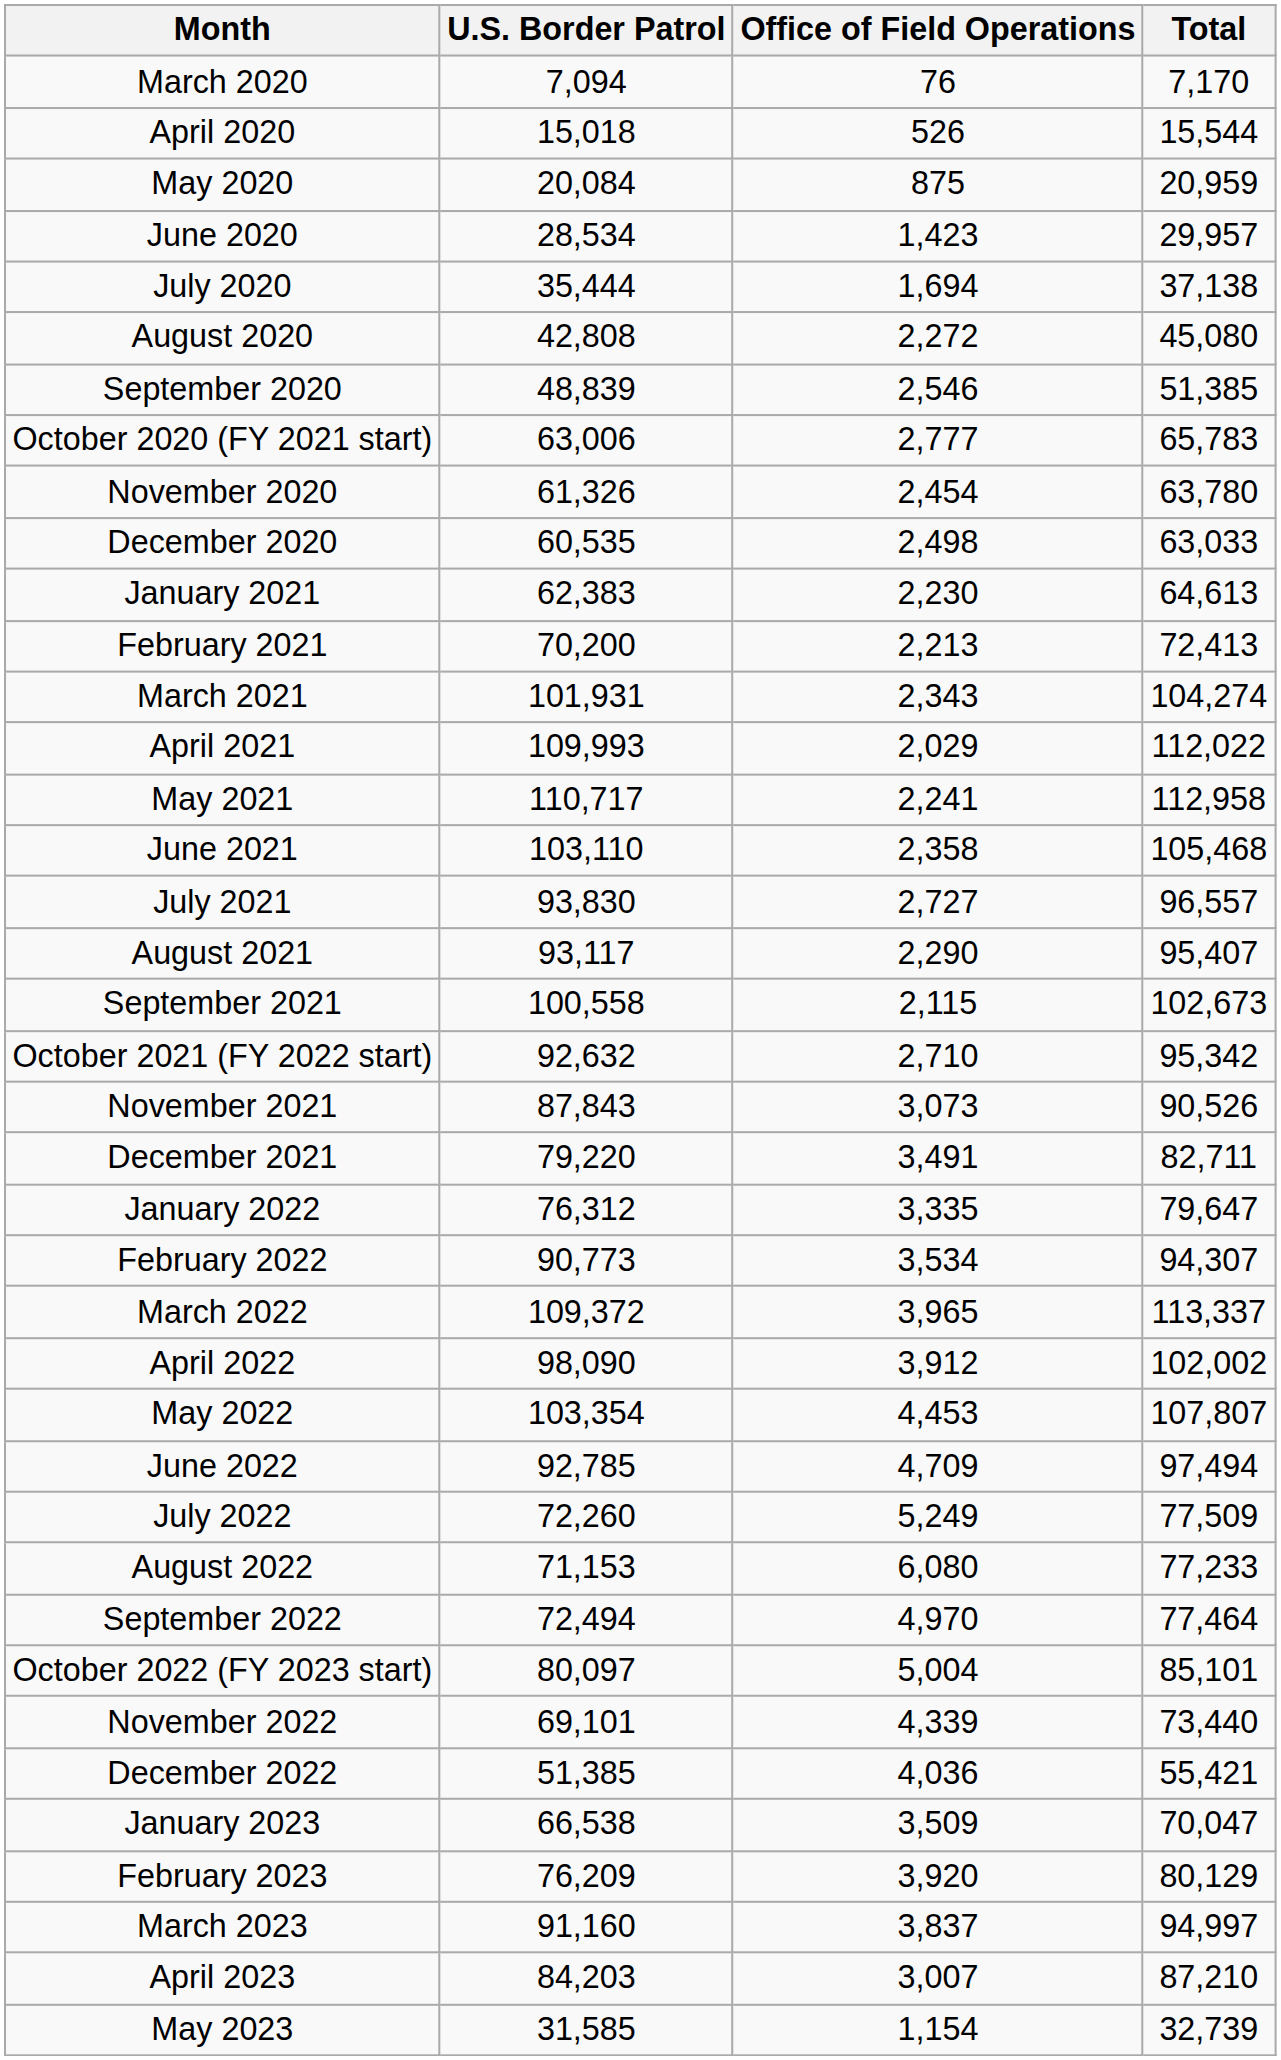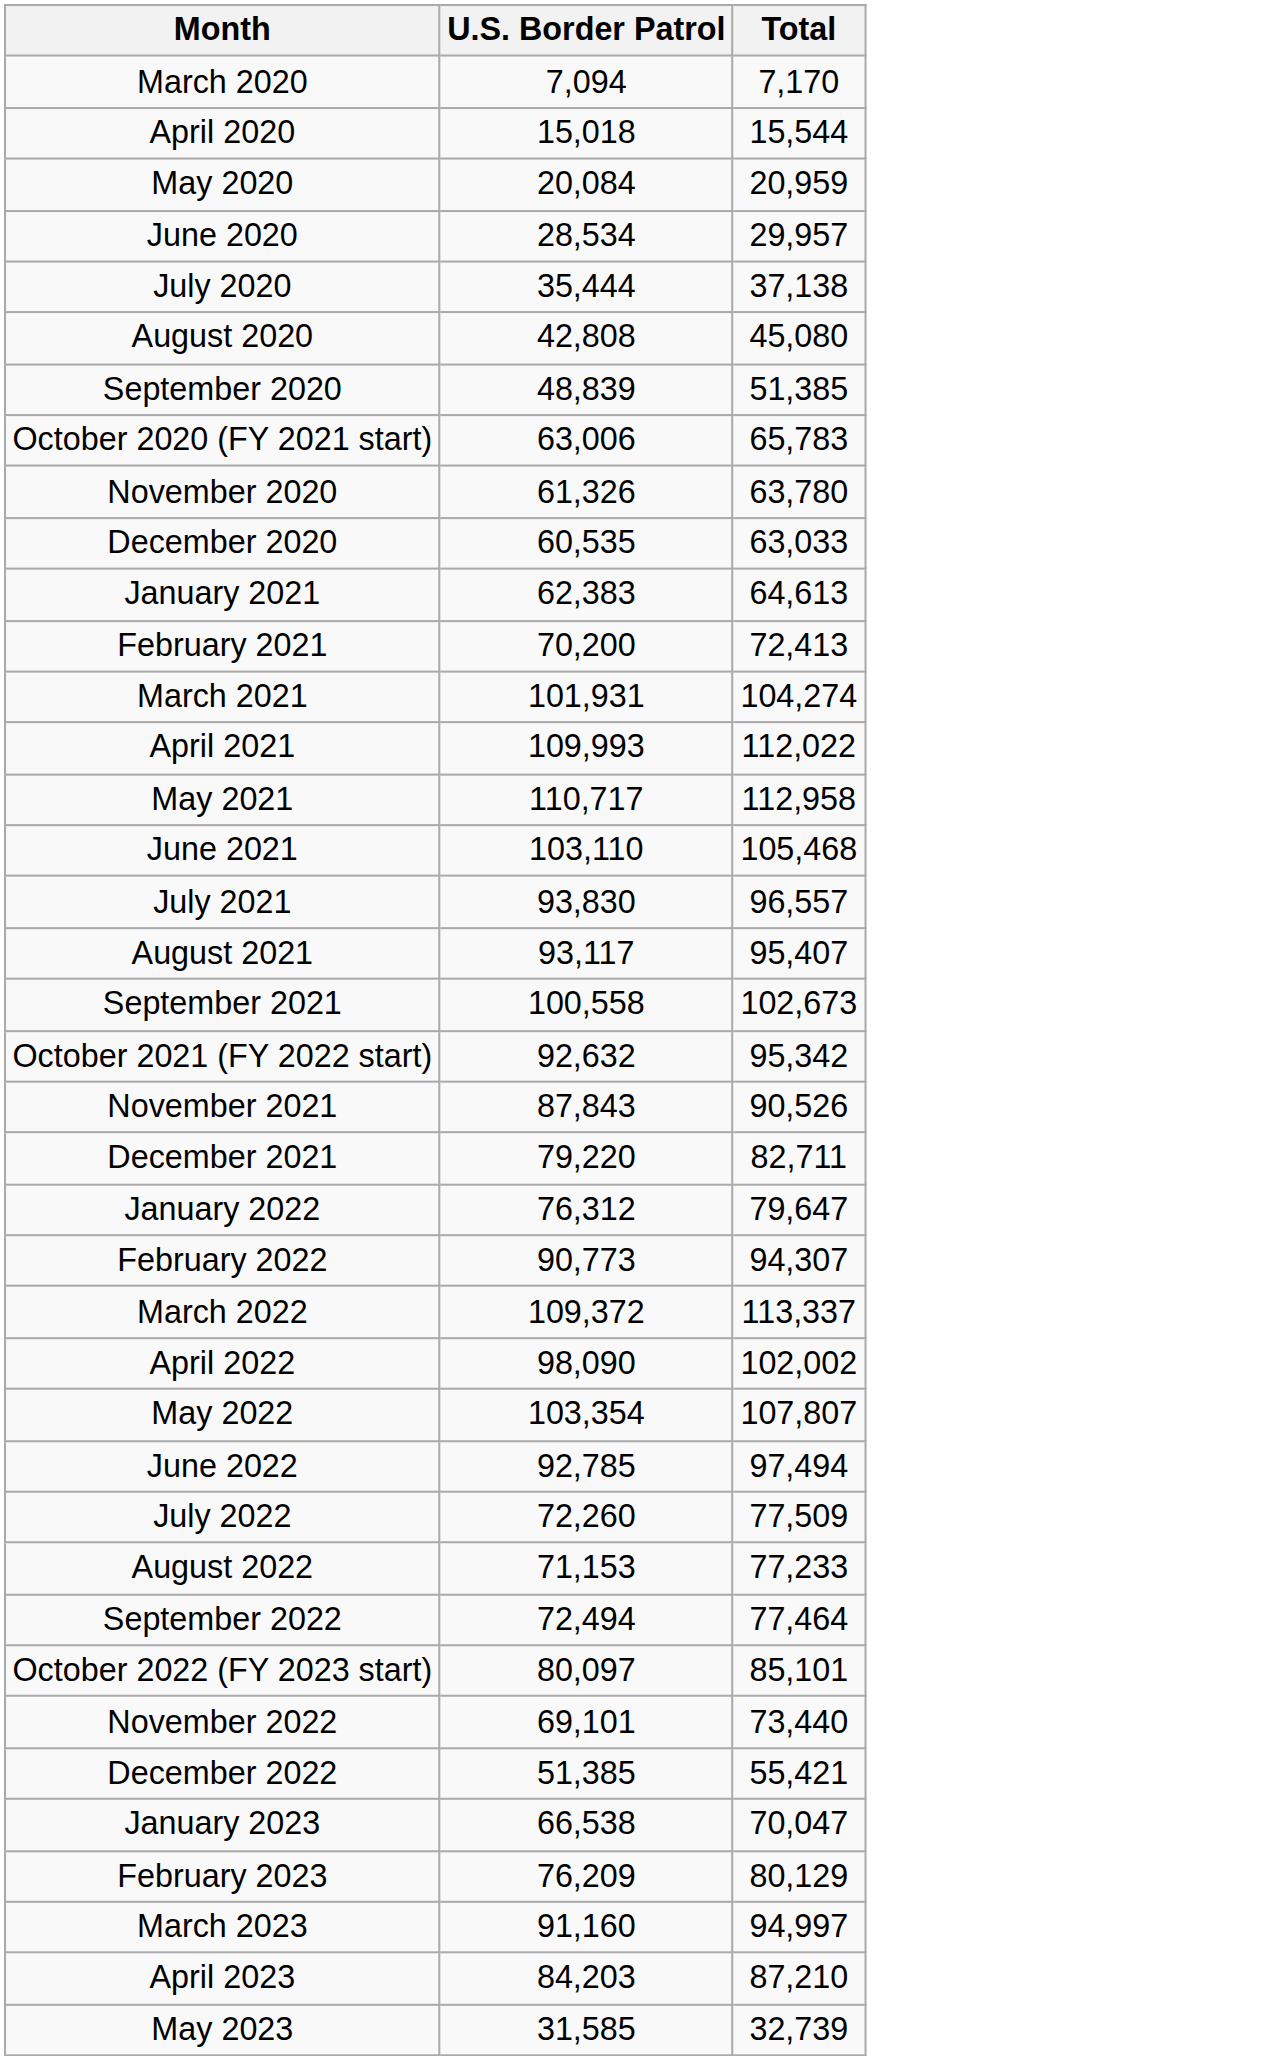 <table class="wikitable" style="text-align:center">
 <tr>
 <th>Month</th>
 <th>U.S. Border Patrol</th>
-<th>Office of Field Operations</th>
 <th>Total</th>
 </tr>
 <tr>
 <td>March 2020</td>
 <td>7,094</td>
-<td>76</td>
 <td>7,170</td>
 </tr>
 <tr>
 <td>April 2020</td>
 <td>15,018</td>
-<td>526</td>
 <td>15,544</td>
 </tr>
 <tr>
 <td>May 2020</td>
 <td>20,084</td>
-<td>875</td>
 <td>20,959</td>
 </tr>
 <tr>
 <td>June 2020</td>
 <td>28,534</td>
-<td>1,423</td>
 <td>29,957</td>
 </tr>
 <tr>
 <td>July 2020</td>
 <td>35,444</td>
-<td>1,694</td>
 <td>37,138</td>
 </tr>
 <tr>
 <td>August 2020</td>
 <td>42,808</td>
-<td>2,272</td>
 <td>45,080</td>
 </tr>
 <tr>
 <td>September 2020</td>
 <td>48,839</td>
-<td>2,546</td>
 <td>51,385</td>
 </tr>
 <tr>
 <td>October 2020 (FY 2021 start)</td>
 <td>63,006</td>
-<td>2,777</td>
 <td>65,783</td>
 </tr>
 <tr>
 <td>November 2020</td>
 <td>61,326</td>
-<td>2,454</td>
 <td>63,780</td>
 </tr>
 <tr>
 <td>December 2020</td>
 <td>60,535</td>
-<td>2,498</td>
 <td>63,033</td>
 </tr>
 <tr>
 <td>January 2021</td>
 <td>62,383</td>
-<td>2,230</td>
 <td>64,613</td>
 </tr>
 <tr>
 <td>February 2021</td>
 <td>70,200</td>
-<td>2,213</td>
 <td>72,413</td>
 </tr>
 <tr>
 <td>March 2021</td>
 <td>101,931</td>
-<td>2,343</td>
 <td>104,274</td>
 </tr>
 <tr>
 <td>April 2021</td>
 <td>109,993</td>
-<td>2,029</td>
 <td>112,022</td>
 </tr>
 <tr>
 <td>May 2021</td>
 <td>110,717</td>
-<td>2,241</td>
 <td>112,958</td>
 </tr>
 <tr>
 <td>June 2021</td>
 <td>103,110</td>
-<td>2,358</td>
 <td>105,468</td>
 </tr>
 <tr>
 <td>July 2021</td>
 <td>93,830</td>
-<td>2,727</td>
 <td>96,557</td>
 </tr>
 <tr>
 <td>August 2021</td>
 <td>93,117</td>
-<td>2,290</td>
 <td>95,407</td>
 </tr>
 <tr>
 <td>September 2021</td>
 <td>100,558</td>
-<td>2,115</td>
 <td>102,673</td>
 </tr>
 <tr>
 <td>October 2021 (FY 2022 start)</td>
 <td>92,632</td>
-<td>2,710</td>
 <td>95,342</td>
 </tr>
 <tr>
 <td>November 2021</td>
 <td>87,843</td>
-<td>3,073</td>
 <td>90,526</td>
 </tr>
 <tr>
 <td>December 2021</td>
 <td>79,220</td>
-<td>3,491</td>
 <td>82,711</td>
 </tr>
 <tr>
 <td>January 2022</td>
 <td>76,312</td>
-<td>3,335</td>
 <td>79,647</td>
 </tr>
 <tr>
 <td>February 2022</td>
 <td>90,773</td>
-<td>3,534</td>
 <td>94,307</td>
 </tr>
 <tr>
 <td>March 2022</td>
 <td>109,372</td>
-<td>3,965</td>
 <td>113,337</td>
 </tr>
 <tr>
 <td>April 2022</td>
 <td>98,090</td>
-<td>3,912</td>
 <td>102,002</td>
 </tr>
 <tr>
 <td>May 2022</td>
 <td>103,354</td>
-<td>4,453</td>
 <td>107,807</td>
 </tr>
 <tr>
 <td>June 2022</td>
 <td>92,785</td>
-<td>4,709</td>
 <td>97,494</td>
 </tr>
 <tr>
 <td>July 2022</td>
 <td>72,260</td>
-<td>5,249</td>
 <td>77,509</td>
 </tr>
 <tr>
 <td>August 2022</td>
 <td>71,153</td>
-<td>6,080</td>
 <td>77,233</td>
 </tr>
 <tr>
 <td>September 2022</td>
 <td>72,494</td>
-<td>4,970</td>
 <td>77,464</td>
 </tr>
 <tr>
 <td>October 2022 (FY 2023 start)</td>
 <td>80,097</td>
-<td>5,004</td>
 <td>85,101</td>
 </tr>
 <tr>
 <td>November 2022</td>
 <td>69,101</td>
-<td>4,339</td>
 <td>73,440</td>
 </tr>
 <tr>
 <td>December 2022</td>
 <td>51,385</td>
-<td>4,036</td>
 <td>55,421</td>
 </tr>
 <tr>
 <td>January 2023</td>
 <td>66,538</td>
-<td>3,509</td>
 <td>70,047</td>
 </tr>
 <tr>
 <td>February 2023</td>
 <td>76,209</td>
-<td>3,920</td>
 <td>80,129</td>
 </tr>
 <tr>
 <td>March 2023</td>
 <td>91,160</td>
-<td>3,837</td>
 <td>94,997</td>
 </tr>
 <tr>
 <td>April 2023</td>
 <td>84,203</td>
-<td>3,007</td>
 <td>87,210</td>
 </tr>
 <tr>
 <td>May 2023</td>
 <td>31,585</td>
-<td>1,154</td>
 <td>32,739</td>
 </tr>
 </table>
